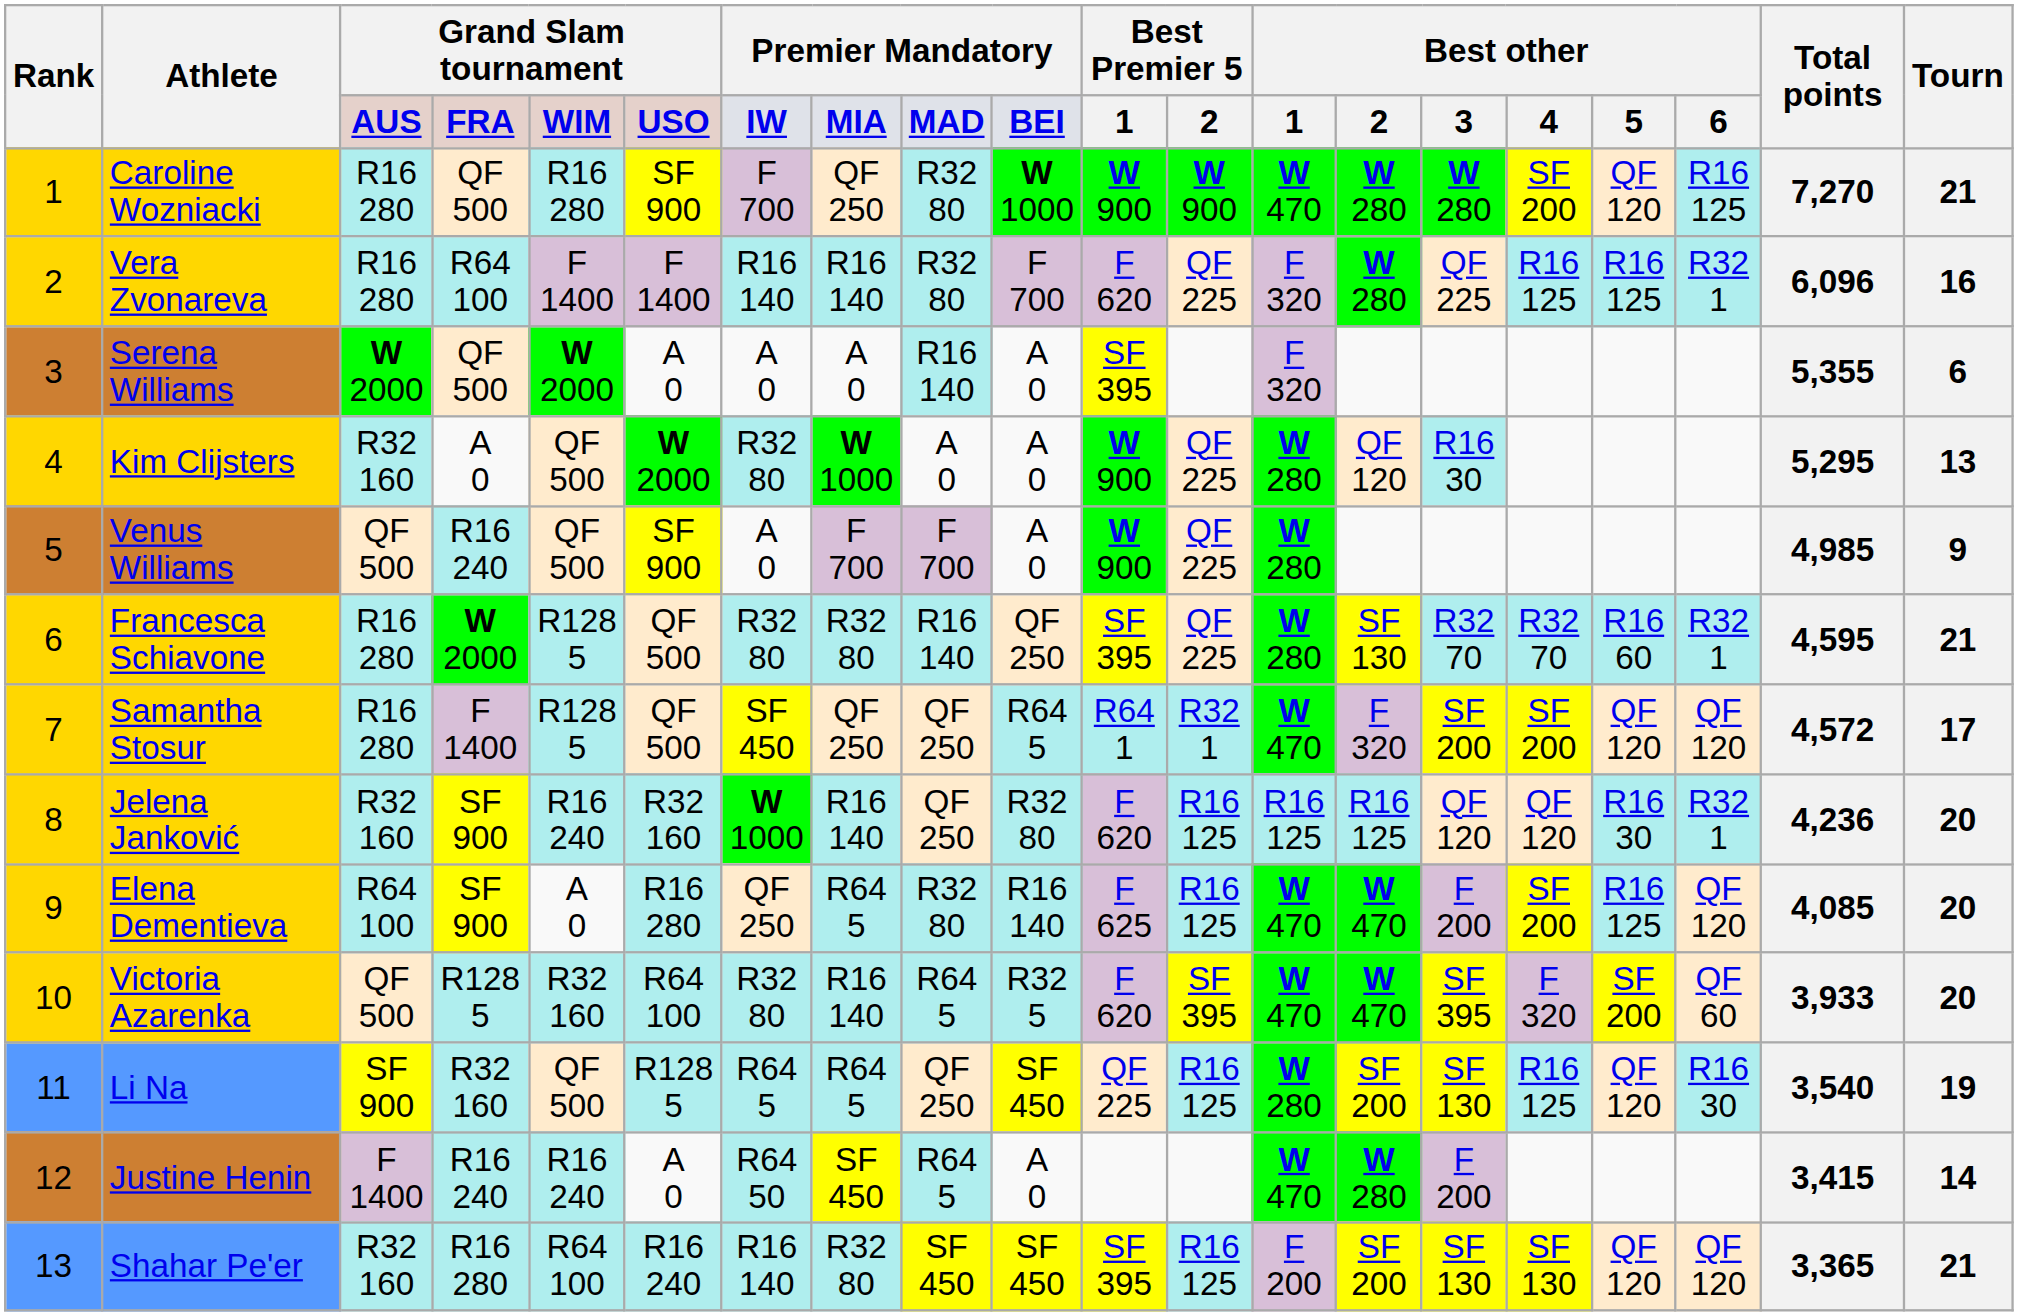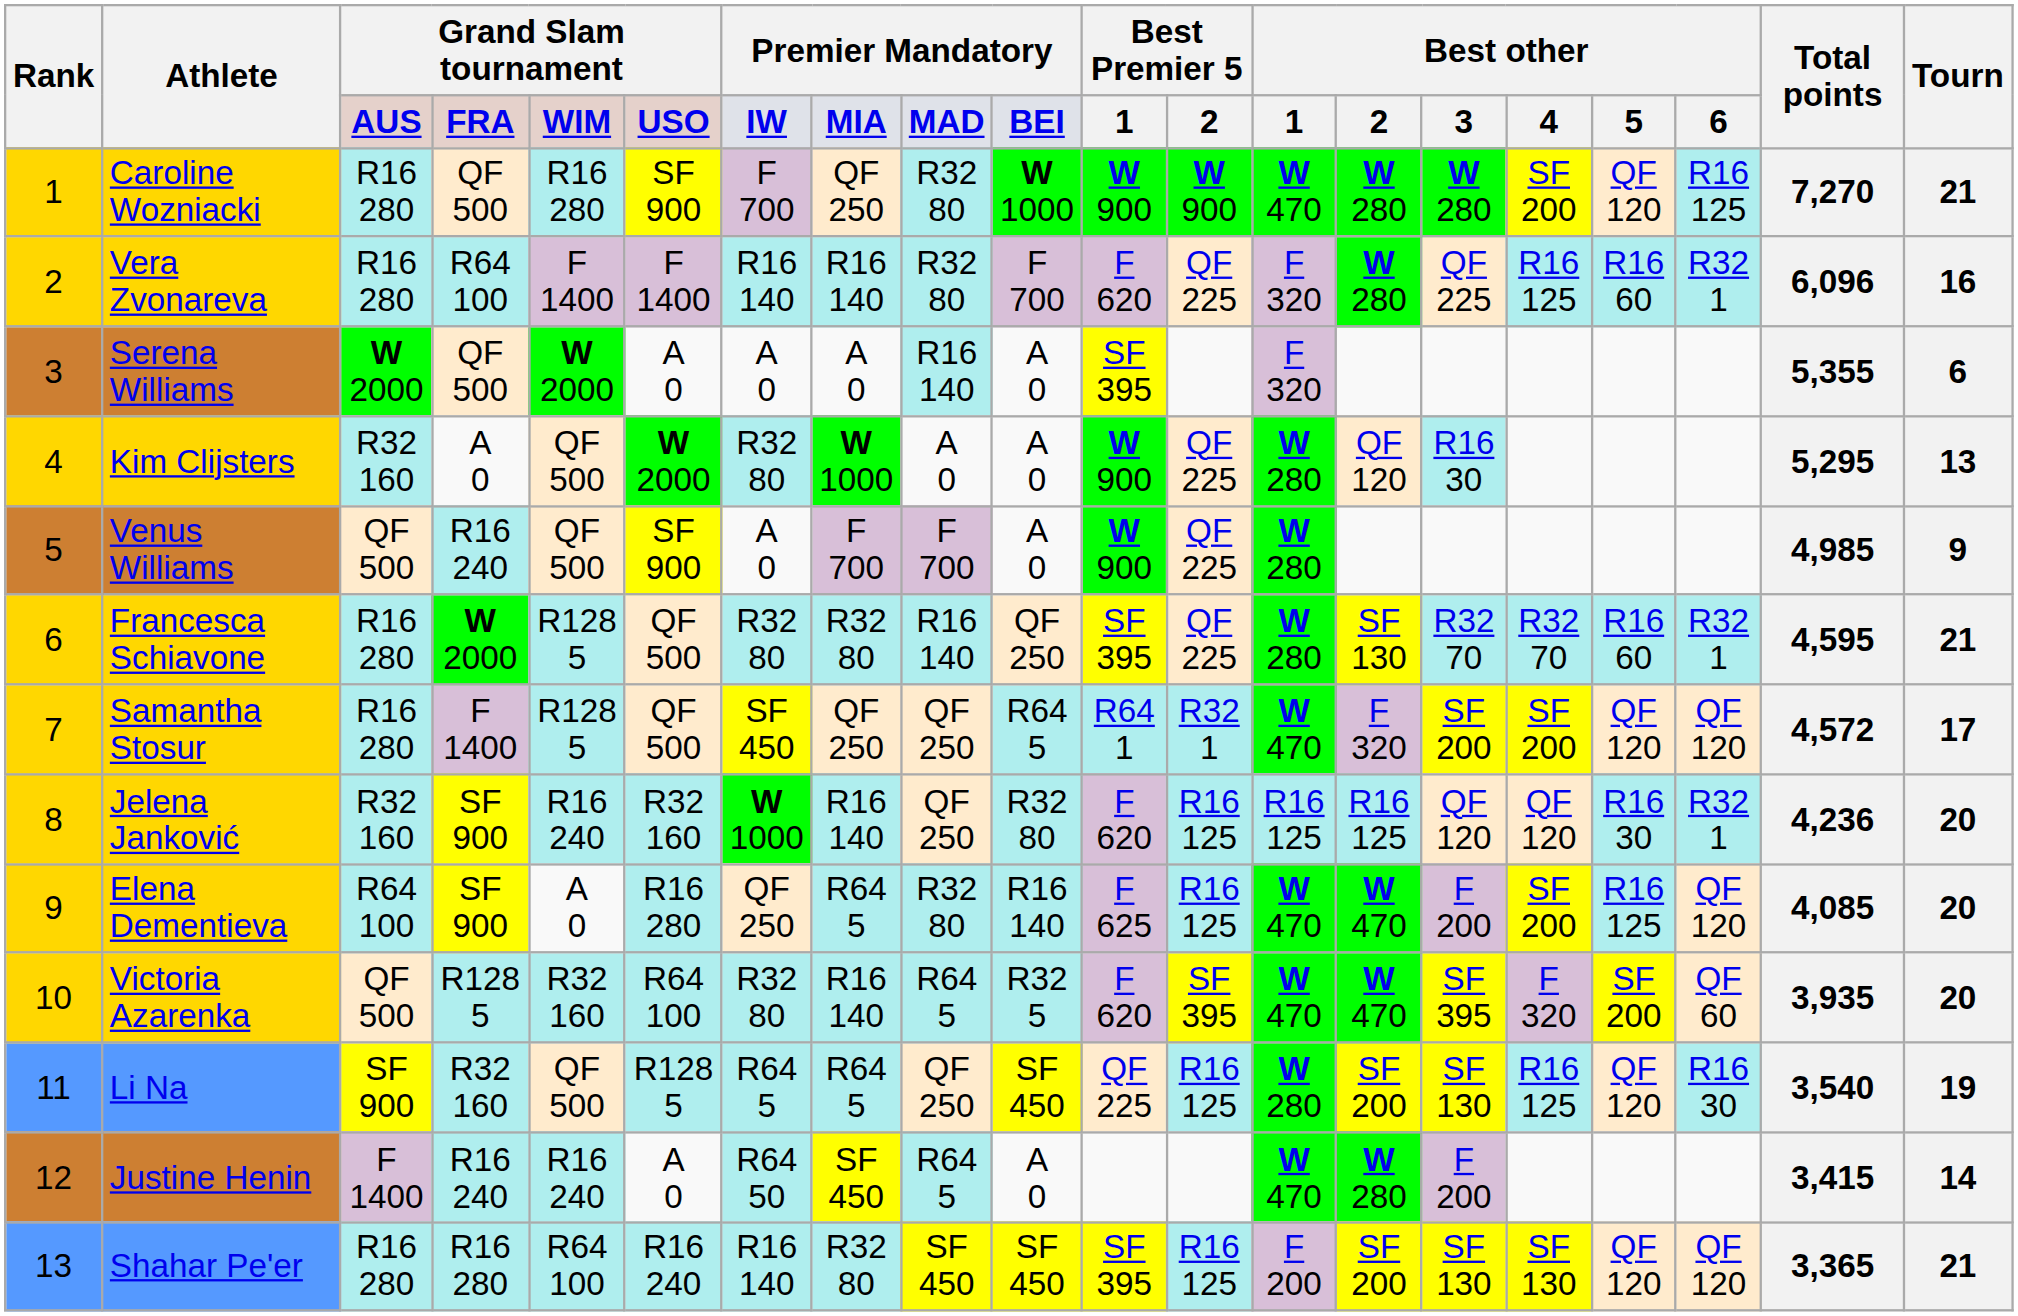 <table class=wikitable style=font-size:90%;text-align:center>
 <tr>
 <th rowspan=2>Rank</th>
 <th rowspan=2>Athlete</th>
 <th colspan=4>Grand Slam tournament</th>
 <th colspan=4>Premier Mandatory</th>
 <th colspan=2>Best Premier 5</th>
 <th colspan="6">Best other</th>
 <th rowspan=2>Total points</th>
 <th rowspan=2>Tourn</th>
 </tr>
 <tr>
 <td bgcolor=#e5d1cb><strong><a href='#'>AUS</a></strong></td>
 <td bgcolor=#e5d1cb><strong><a href='#'>FRA</a></strong></td>
 <td bgcolor=#e5d1cb><strong><a href='#'>WIM</a></strong></td>
 <td bgcolor=#e5d1cb><strong><a href='#'>USO</a></strong></td>
 <td bgcolor=#dfe2e9><strong><a href='#'>IW</a></strong></td>
 <td bgcolor=#dfe2e9><strong><a href='#'>MIA</a></strong></td>
 <td bgcolor=#dfe2e9><strong><a href='#'>MAD</a></strong></td>
 <td bgcolor=#dfe2e9><strong><a href='#'>BEI</a></strong></td>
 <th width=30>1</th>
 <th width=30>2</th>
 <th width=30>1</th>
 <th width=30>2</th>
 <th width=30>3</th>
 <th width=30>4</th>
 <th width=30>5</th>
 <th width=30>6</th>
 </tr>
 <tr>
 <td bgcolor=gold>1</td>
 <td align=left bgcolor=gold> <a href='#'>Caroline Wozniacki</a></td>
 <td bgcolor=#afeeee>R16<br>280</td>
 <td bgcolor=#ffebcd>QF<br>500</td>
 <td bgcolor=#afeeee>R16<br>280</td>
 <td bgcolor=yellow>SF<br>900</td>
 <td bgcolor=thistle>F<br>700</td>
 <td bgcolor=#ffebcd>QF<br>250</td>
 <td bgcolor=#afeeee>R32<br>80</td>
 <td bgcolor=lime><strong>W</strong><br>1000</td>
 <td bgcolor=lime><strong><a href='#'>W</a></strong><br>900</td>
 <td bgcolor=lime><strong><a href='#'>W</a></strong><br>900</td>
 <td bgcolor=lime><strong><a href='#'>W</a></strong><br>470</td>
 <td bgcolor=lime><strong><a href='#'>W</a></strong><br>280</td>
 <td bgcolor=lime><strong><a href='#'>W</a></strong><br>280</td>
 <td bgcolor=yellow><a href='#'>SF</a><br>200</td>
 <td bgcolor=#ffebcd><a href='#'>QF</a><br>120</td>
 <td bgcolor=#afeeee><a href='#'>R16</a><br>125</td>
 <th>7,270</th>
 <th>21</th>
 </tr>
 <tr>
 <td bgcolor=gold>2</td>
 <td align=left bgcolor=gold> <a href='#'>Vera Zvonareva</a></td>
 <td bgcolor=#afeeee>R16<br>280</td>
 <td bgcolor=#afeeee>R64<br>100</td>
 <td bgcolor=thistle>F<br>1400</td>
 <td bgcolor=#D8BFD8>F<br>1400</td>
 <td bgcolor=#afeeee>R16<br>140</td>
 <td bgcolor=#afeeee>R16<br>140</td>
 <td bgcolor=#afeeee>R32<br>80</td>
 <td bgcolor=thistle>F<br>700</td>
 <td bgcolor=thistle><a href='#'>F</a><br>620</td>
 <td bgcolor=#ffebcd><a href='#'>QF</a><br>225</td>
 <td bgcolor=thistle><a href='#'>F</a><br>320</td>
 <td bgcolor=lime><strong><a href='#'>W</a></strong><br>280</td>
 <td bgcolor=#ffebcd><a href='#'>QF</a><br>225</td>
 <td bgcolor=#afeeee><a href='#'>R16</a><br>125</td>
-<td bgcolor=#afeeee><a href='#'>R16</a><br>125</td>
+<td bgcolor=#afeeee><a href='#'>R16</a><br>60</td>
 <td bgcolor=#afeeee><a href='#'>R32</a><br>1</td>
 <th>6,096</th>
 <th>16</th>
 </tr>
 <tr>
 <td bgcolor=#cd7f32>3</td>
 <td align=left bgcolor=#cd7f32> <a href='#'>Serena Williams</a></td>
 <td bgcolor=lime><strong>W</strong><br>2000</td>
 <td bgcolor=#ffebcd>QF<br>500</td>
 <td bgcolor=lime><strong>W</strong><br>2000</td>
 <td>A<br>0</td>
 <td>A<br>0</td>
 <td>A<br>0</td>
 <td bgcolor=#afeeee>R16<br>140</td>
 <td>A<br>0</td>
 <td bgcolor=yellow><a href='#'>SF</a><br>395</td>
 <td></td>
 <td bgcolor=thistle><a href='#'>F</a><br>320</td>
 <td></td>
 <td></td>
 <td></td>
 <td></td>
 <td></td>
 <th>5,355</th>
 <th>6</th>
 </tr>
 <tr>
 <td bgcolor=gold>4</td>
 <td align=left bgcolor=gold> <a href='#'>Kim Clijsters</a></td>
 <td bgcolor=#afeeee>R32<br>160</td>
 <td>A<br>0</td>
 <td bgcolor=#ffebcd>QF<br>500</td>
 <td bgcolor=lime><strong>W</strong><br>2000</td>
 <td bgcolor=#afeeee>R32<br>80</td>
 <td bgcolor=lime><strong>W</strong><br>1000</td>
 <td>A<br>0</td>
 <td>A<br>0</td>
 <td bgcolor=lime><strong><a href='#'>W</a></strong><br>900</td>
 <td bgcolor=#ffebcd><a href='#'>QF</a><br>225</td>
 <td bgcolor=lime><strong><a href='#'>W</a></strong><br>280</td>
 <td bgcolor=#ffebcd><a href='#'>QF</a><br>120</td>
 <td bgcolor=#afeeee><a href='#'>R16</a><br>30</td>
 <td></td>
 <td></td>
 <td></td>
 <th>5,295</th>
 <th>13</th>
 </tr>
 <tr>
 <td bgcolor=#cd7f32>5</td>
 <td align=left bgcolor=#cd7f32> <a href='#'>Venus Williams</a></td>
 <td bgcolor=#ffebcd>QF<br>500</td>
 <td bgcolor=#afeeee>R16<br>240</td>
 <td bgcolor=#ffebcd>QF<br>500</td>
 <td bgcolor=yellow>SF<br>900</td>
 <td>A<br>0</td>
 <td bgcolor=thistle>F<br>700</td>
 <td bgcolor=#D8BFD8>F<br>700</td>
 <td>A<br>0</td>
 <td bgcolor=lime><strong><a href='#'>W</a></strong><br>900</td>
 <td bgcolor=#ffebcd><a href='#'>QF</a><br>225</td>
 <td bgcolor=lime><strong><a href='#'>W</a></strong><br>280</td>
 <td></td>
 <td></td>
 <td></td>
 <td></td>
 <td></td>
 <th>4,985</th>
 <th>9</th>
 </tr>
 <tr>
 <td bgcolor=gold>6</td>
 <td align=left bgcolor=gold> <a href='#'>Francesca Schiavone</a></td>
 <td bgcolor=#afeeee>R16<br>280</td>
 <td bgcolor=lime><strong>W</strong><br>2000</td>
 <td bgcolor=#afeeee>R128<br>5</td>
 <td bgcolor=#ffebcd>QF<br>500</td>
 <td bgcolor=#afeeee>R32<br>80</td>
 <td bgcolor=#afeeee>R32<br>80</td>
 <td bgcolor=#afeeee>R16<br>140</td>
 <td bgcolor=#ffebcd>QF<br>250</td>
 <td bgcolor=yellow><a href='#'>SF</a><br>395</td>
 <td bgcolor=#ffebcd><a href='#'>QF</a><br>225</td>
 <td bgcolor=lime><strong><a href='#'>W</a></strong><br>280</td>
 <td bgcolor=yellow><a href='#'>SF</a><br>130</td>
 <td bgcolor=#afeeee><a href='#'>R32</a><br>70</td>
 <td bgcolor=#afeeee><a href='#'>R32</a><br>70</td>
 <td bgcolor=#afeeee><a href='#'>R16</a><br>60</td>
 <td bgcolor=#afeeee><a href='#'>R32</a><br>1</td>
 <th>4,595</th>
 <th>21</th>
 </tr>
 <tr>
 <td bgcolor=gold>7</td>
 <td align=left bgcolor=gold> <a href='#'>Samantha Stosur</a></td>
 <td bgcolor=#afeeee>R16<br>280</td>
 <td bgcolor=thistle>F<br>1400</td>
 <td bgcolor=#afeeee>R128<br>5</td>
 <td bgcolor=#ffebcd>QF<br>500</td>
 <td bgcolor=yellow>SF<br>450</td>
 <td bgcolor=#ffebcd>QF<br>250</td>
 <td bgcolor=#ffebcd>QF<br>250</td>
 <td bgcolor=#afeeee>R64<br>5</td>
 <td bgcolor=#afeeee><a href='#'>R64</a><br>1</td>
 <td bgcolor=#afeeee><a href='#'>R32</a><br>1</td>
 <td bgcolor=lime><strong><a href='#'>W</a></strong><br>470</td>
 <td bgcolor=thistle><a href='#'>F</a><br>320</td>
 <td bgcolor=yellow><a href='#'>SF</a><br>200</td>
 <td bgcolor=yellow><a href='#'>SF</a><br>200</td>
 <td bgcolor=#ffebcd><a href='#'>QF</a><br>120</td>
 <td bgcolor=#ffebcd><a href='#'>QF</a><br>120</td>
 <th>4,572</th>
 <th>17</th>
 </tr>
 <tr>
 <td bgcolor=gold>8</td>
 <td align=left bgcolor=gold> <a href='#'>Jelena Janković</a></td>
 <td bgcolor=#afeeee>R32<br>160</td>
 <td bgcolor=yellow>SF<br>900</td>
 <td bgcolor=#afeeee>R16<br>240</td>
 <td bgcolor=#afeeee>R32<br>160</td>
 <td bgcolor=lime><strong>W</strong><br>1000</td>
 <td bgcolor=#afeeee>R16<br>140</td>
 <td bgcolor=#ffebcd>QF<br>250</td>
 <td bgcolor=#afeeee>R32<br>80</td>
 <td bgcolor=thistle><a href='#'>F</a><br>620</td>
 <td bgcolor=#afeeee><a href='#'>R16</a><br>125</td>
 <td bgcolor=#afeeee><a href='#'>R16</a><br>125</td>
 <td bgcolor=#afeeee><a href='#'>R16</a><br>125</td>
 <td bgcolor=#ffebcd><a href='#'>QF</a><br>120</td>
 <td bgcolor=#ffebcd><a href='#'>QF</a><br>120</td>
 <td bgcolor=#afeeee><a href='#'>R16</a><br>30</td>
 <td bgcolor=#afeeee><a href='#'>R32</a><br>1</td>
 <th>4,236</th>
 <th>20</th>
 </tr>
 <tr>
 <td bgcolor=gold>9</td>
 <td align=left bgcolor=gold> <a href='#'>Elena Dementieva</a></td>
 <td bgcolor=#afeeee>R64<br>100</td>
 <td bgcolor=yellow>SF<br>900</td>
 <td>A<br>0</td>
 <td bgcolor=#afeeee>R16<br>280</td>
 <td bgcolor=#ffebcd>QF<br>250</td>
 <td bgcolor=#afeeee>R64<br>5</td>
 <td bgcolor=#afeeee>R32<br>80</td>
 <td bgcolor=#afeeee>R16<br>140</td>
 <td bgcolor=thistle><a href='#'>F</a><br>625</td>
 <td bgcolor=#afeeee><a href='#'>R16</a><br>125</td>
 <td bgcolor=lime><strong><a href='#'>W</a></strong><br>470</td>
 <td bgcolor=lime><strong><a href='#'>W</a></strong><br>470</td>
 <td bgcolor=thistle><a href='#'>F</a><br>200</td>
 <td bgcolor=yellow><a href='#'>SF</a><br>200</td>
 <td bgcolor=#afeeee><a href='#'>R16</a><br>125</td>
 <td bgcolor=#ffebcd><a href='#'>QF</a><br>120</td>
 <th>4,085</th>
 <th>20</th>
 </tr>
 <tr>
 <td bgcolor=gold>10</td>
 <td align=left bgcolor=gold> <a href='#'>Victoria Azarenka</a></td>
 <td bgcolor=#ffebcd>QF<br>500</td>
 <td bgcolor=#afeeee>R128<br>5</td>
 <td bgcolor=#afeeee>R32<br>160</td>
 <td bgcolor=#afeeee>R64<br>100</td>
 <td bgcolor=#afeeee>R32<br>80</td>
 <td bgcolor=#afeeee>R16<br>140</td>
 <td bgcolor=#afeeee>R64<br>5</td>
 <td bgcolor=#afeeee>R32<br>5</td>
 <td bgcolor=thistle><a href='#'>F</a><br>620</td>
 <td bgcolor=yellow><a href='#'>SF</a><br>395</td>
 <td bgcolor=lime><strong><a href='#'>W</a></strong><br>470</td>
 <td bgcolor=lime><strong><a href='#'>W</a></strong><br>470</td>
 <td bgcolor=yellow><a href='#'>SF</a><br>395</td>
 <td bgcolor=thistle><a href='#'>F</a><br>320</td>
 <td bgcolor=yellow><a href='#'>SF</a><br>200</td>
 <td bgcolor=#ffebcd><a href='#'>QF</a><br>60</td>
-<th>3,933</th>
+<th>3,935</th>
 <th>20</th>
 </tr>
 <tr>
 <td style="background:#59f;">11</td>
 <td align=left style="background:#59f;"> <a href='#'>Li Na</a></td>
 <td bgcolor=yellow>SF<br>900</td>
 <td bgcolor=#afeeee>R32<br>160</td>
 <td bgcolor=#ffebcd>QF<br>500</td>
 <td bgcolor=#afeeee>R128<br>5</td>
 <td bgcolor=#afeeee>R64<br>5</td>
 <td bgcolor=#afeeee>R64<br>5</td>
 <td bgcolor=#ffebcd>QF<br>250</td>
 <td bgcolor=yellow>SF<br>450</td>
 <td bgcolor=#ffebcd><a href='#'>QF</a><br>225</td>
 <td bgcolor=#afeeee><a href='#'>R16</a><br>125</td>
 <td bgcolor=lime><strong><a href='#'>W</a></strong><br>280</td>
 <td bgcolor=yellow><a href='#'>SF</a><br>200</td>
 <td bgcolor=yellow><a href='#'>SF</a><br>130</td>
 <td bgcolor=#afeeee><a href='#'>R16</a><br>125</td>
 <td bgcolor=#ffebcd><a href='#'>QF</a><br>120</td>
 <td bgcolor=#afeeee><a href='#'>R16</a><br>30</td>
 <th>3,540</th>
 <th>19</th>
 </tr>
 <tr>
 <td bgcolor=#cd7f32>12</td>
 <td align=left bgcolor=#cd7f32> <a href='#'>Justine Henin</a></td>
 <td bgcolor=thistle>F<br>1400</td>
 <td bgcolor=#afeeee>R16<br>240</td>
 <td bgcolor=#afeeee>R16<br>240</td>
 <td>A<br>0</td>
 <td bgcolor=#afeeee>R64<br>50</td>
 <td bgcolor=#FFFF00>SF<br>450</td>
 <td bgcolor=#afeeee>R64<br>5</td>
 <td>A<br>0</td>
 <td></td>
 <td></td>
 <td bgcolor=lime><strong><a href='#'>W</a></strong><br>470</td>
 <td bgcolor=lime><strong><a href='#'>W</a></strong><br>280</td>
 <td bgcolor=thistle><a href='#'>F</a><br>200</td>
 <td></td>
 <td></td>
 <td></td>
 <th>3,415</th>
 <th>14</th>
 </tr>
 <tr>
 <td style="background:#59f;">13</td>
 <td align=left style="background:#59f;"> <a href='#'>Shahar Pe'er</a></td>
-<td bgcolor=#afeeee>R32<br>160</td>
+<td bgcolor=#afeeee>R16<br>280</td>
 <td bgcolor=#afeeee>R16<br>280</td>
 <td bgcolor=#afeeee>R64<br>100</td>
 <td bgcolor=#afeeee>R16<br>240</td>
 <td bgcolor=#afeeee>R16<br>140</td>
 <td bgcolor=#afeeee>R32<br>80</td>
 <td bgcolor=yellow>SF<br>450</td>
 <td bgcolor=yellow>SF<br>450</td>
 <td bgcolor=#FFFF00><a href='#'>SF</a><br>395</td>
 <td bgcolor=#afeeee><a href='#'>R16</a><br>125</td>
 <td bgcolor=thistle><a href='#'>F</a><br>200</td>
 <td bgcolor=yellow><a href='#'>SF</a><br>200</td>
 <td bgcolor=yellow><a href='#'>SF</a><br>130</td>
 <td bgcolor=yellow><a href='#'>SF</a><br>130</td>
 <td bgcolor=#ffebcd><a href='#'>QF</a><br>120</td>
 <td bgcolor=#ffebcd><a href='#'>QF</a><br>120</td>
 <th>3,365</th>
 <th>21</th>
 </tr>
 </table>
